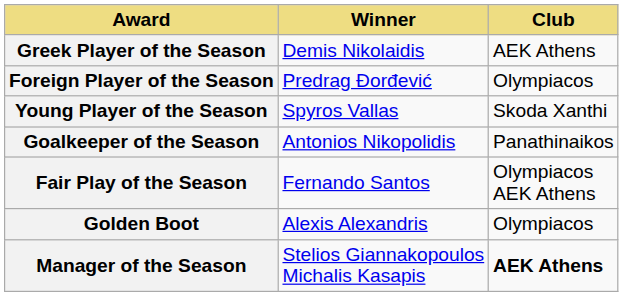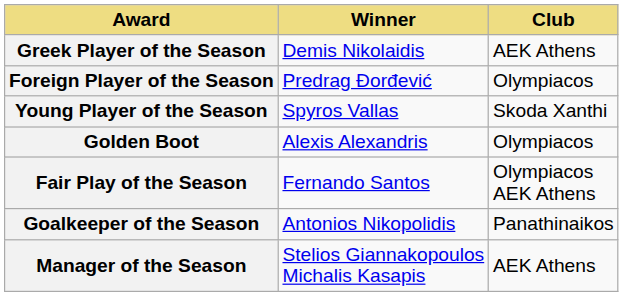 <table class="wikitable">
 <tr>
 <th style="background-color: #eedd82">Award</th>
 <th style="background-color: #eedd82">Winner</th>
 <th style="background-color: #eedd82">Club</th>
 </tr>
 <tr>
 <th>Greek Player of the Season</th>
 <td> <a href='#'>Demis Nikolaidis</a></td>
 <td>AEK Athens</td>
 </tr>
 <tr>
 <th>Foreign Player of the Season</th>
 <td> <a href='#'>Predrag Đorđević</a></td>
 <td>Olympiacos</td>
 </tr>
 <tr>
 <th>Young Player of the Season</th>
 <td> <a href='#'>Spyros Vallas</a></td>
 <td>Skoda Xanthi</td>
 </tr>
 <tr>
-<th>Goalkeeper of the Season</th>
-<td> <a href='#'>Antonios Nikopolidis</a></td>
-<td>Panathinaikos</td>
+<th>Golden Boot</th>
+<td> <a href='#'>Alexis Alexandris</a></td>
+<td>Olympiacos</td>
 </tr>
 <tr>
 <th>Fair Play of the Season</th>
 <td> <a href='#'>Fernando Santos</a></td>
 <td>Olympiacos<br>AEK Athens</td>
 </tr>
 <tr>
-<th>Golden Boot</th>
-<td> <a href='#'>Alexis Alexandris</a></td>
-<td>Olympiacos</td>
+<th>Goalkeeper of the Season</th>
+<td> <a href='#'>Antonios Nikopolidis</a></td>
+<td>Panathinaikos</td>
 </tr>
 <tr>
 <th>Manager of the Season</th>
 <td> <a href='#'>Stelios Giannakopoulos</a><br> <a href='#'>Michalis Kasapis</a></td>
-<td><strong>AEK Athens</strong></td>
+<td>AEK Athens</td>
 </tr>
 </table>
